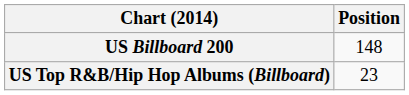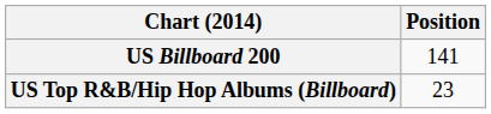 <table class="wikitable sortable plainrowheaders" style="text-align:center">
 <tr>
 <th scope="col">Chart (2014)</th>
 <th scope="col">Position</th>
 </tr>
 <tr>
 <th scope="row">US <em>Billboard</em> 200</th>
-<td>148</td>
+<td>141</td>
 </tr>
 <tr>
 <th scope="row">US Top R&B/Hip Hop Albums (<em>Billboard</em>)</th>
 <td>23</td>
 </tr>
 </table>
